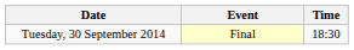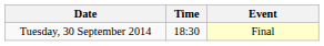 <table class = "wikitable" style="text-align:center;">
 <tr>
 <th width=220>Date</th>
+<th width=50>Time</th>
 <th width=150>Event</th>
-<th width=50>Time</th>
 </tr>
 <tr>
 <td>Tuesday, 30 September 2014</td>
+<td>18:30</td>
 <td bgcolor=ffffcc>Final</td>
-<td>18:30</td>
 </tr>
 </table>
